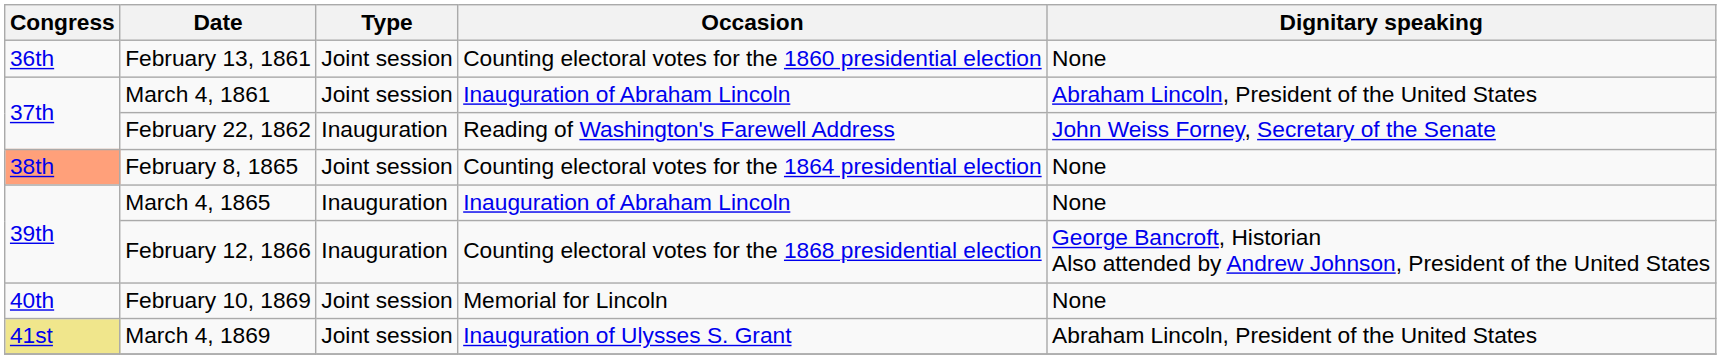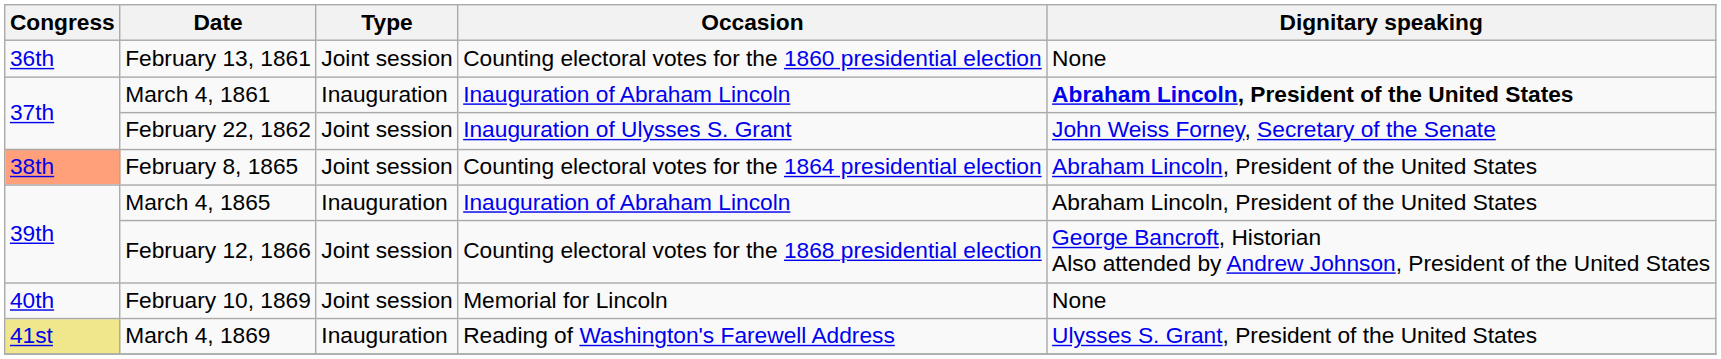 <table class="wikitable sortable">
 <tr>
 <th>Congress</th>
 <th>Date</th>
 <th>Type</th>
 <th>Occasion</th>
 <th>Dignitary speaking</th>
 </tr>
 <tr>
 <td><a href='#'>36th</a></td>
 <td>February 13, 1861</td>
 <td>Joint session</td>
 <td>Counting electoral votes for the <a href='#'>1860 presidential election</a></td>
 <td>None</td>
 </tr>
 <tr>
 <td rowspan="2"><a href='#'>37th</a></td>
 <td>March 4, 1861</td>
-<td>Joint session</td>
+<td>Inauguration</td>
 <td><a href='#'>Inauguration of Abraham Lincoln</a></td>
-<td><a href='#'>Abraham Lincoln</a>, President of the United States</td>
+<td><strong><a href='#'>Abraham Lincoln</a>, President of the United States</strong></td>
 </tr>
 <tr>
 <td>February 22, 1862</td>
-<td>Inauguration</td>
-<td>Reading of <a href='#'>Washington's Farewell Address</a></td>
+<td>Joint session</td>
+<td><a href='#'>Inauguration of Ulysses S. Grant</a></td>
 <td><a href='#'>John Weiss Forney</a>, <a href='#'>Secretary of the Senate</a></td>
 </tr>
 <tr>
 <td style="background: lightsalmon;"><a href='#'>38th</a></td>
 <td>February 8, 1865</td>
 <td>Joint session</td>
 <td>Counting electoral votes for the <a href='#'>1864 presidential election</a></td>
-<td>None</td>
+<td><a href='#'>Abraham Lincoln</a>, President of the United States</td>
 </tr>
 <tr>
 <td rowspan="2"><a href='#'>39th</a></td>
 <td>March 4, 1865</td>
 <td>Inauguration</td>
 <td><a href='#'>Inauguration of Abraham Lincoln</a></td>
-<td>None</td>
+<td>Abraham Lincoln, President of the United States</td>
 </tr>
 <tr>
 <td>February 12, 1866</td>
-<td>Inauguration</td>
+<td>Joint session</td>
 <td>Counting electoral votes for the <a href='#'>1868 presidential election</a></td>
 <td><a href='#'>George Bancroft</a>, Historian<br>Also attended by <a href='#'>Andrew Johnson</a>, President of the United States</td>
 </tr>
 <tr>
 <td><a href='#'>40th</a></td>
 <td>February 10, 1869</td>
 <td>Joint session</td>
 <td>Memorial for Lincoln</td>
 <td>None</td>
 </tr>
 <tr>
 <td style="background: khaki;"><a href='#'>41st</a></td>
 <td>March 4, 1869</td>
-<td>Joint session</td>
-<td><a href='#'>Inauguration of Ulysses S. Grant</a></td>
-<td>Abraham Lincoln, President of the United States</td>
+<td>Inauguration</td>
+<td>Reading of <a href='#'>Washington's Farewell Address</a></td>
+<td><a href='#'>Ulysses S. Grant</a>, President of the United States</td>
 </tr>
 <tr>
 </tr>
 </table>
